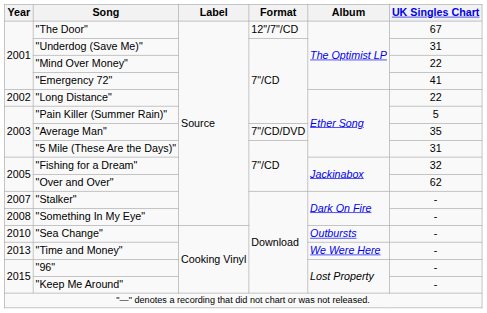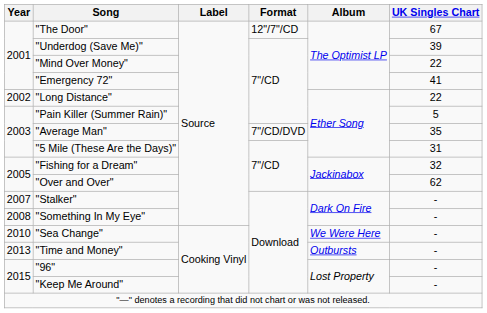 <table class="wikitable plainrowheaders">
 <tr>
 <th>Year</th>
 <th>Song</th>
 <th>Label</th>
 <th>Format</th>
 <th>Album</th>
 <th><a href='#'>UK Singles Chart</a><br></th>
 </tr>
 <tr>
 <td rowspan="4">2001</td>
 <td>"The Door"</td>
 <td rowspan="12">Source</td>
 <td>12"/7"/CD</td>
 <td rowspan="4"><em><a href='#'>The Optimist LP</a></em></td>
 <td style="text-align:center;">67</td>
 </tr>
 <tr>
 <td>"Underdog (Save Me)"</td>
 <td rowspan="5">7"/CD</td>
-<td style="text-align:center;">31</td>
+<td style="text-align:center;">39</td>
 </tr>
 <tr>
 <td>"Mind Over Money"</td>
 <td style="text-align:center;">22</td>
 </tr>
 <tr>
 <td>"Emergency 72"</td>
 <td style="text-align:center;">41</td>
 </tr>
 <tr>
 <td>2002</td>
 <td>"Long Distance"</td>
 <td rowspan="4"><em><a href='#'>Ether Song</a></em></td>
 <td style="text-align:center;">22</td>
 </tr>
 <tr>
 <td rowspan="3">2003</td>
 <td>"Pain Killer (Summer Rain)"</td>
 <td style="text-align:center;">5</td>
 </tr>
 <tr>
 <td>"Average Man"</td>
 <td>7"/CD/DVD</td>
 <td style="text-align:center;">35</td>
 </tr>
 <tr>
 <td>"5 Mile (These Are the Days)"</td>
 <td rowspan="3">7"/CD</td>
 <td style="text-align:center;">31</td>
 </tr>
 <tr>
 <td rowspan="2">2005</td>
 <td>"Fishing for a Dream"</td>
 <td rowspan="2"><em><a href='#'>Jackinabox</a></em></td>
 <td style="text-align:center;">32</td>
 </tr>
 <tr>
 <td>"Over and Over"</td>
 <td style="text-align:center;">62</td>
 </tr>
 <tr>
 <td>2007</td>
 <td>"Stalker"</td>
 <td rowspan="6">Download</td>
 <td rowspan="2"><em><a href='#'>Dark On Fire</a></em></td>
 <td style="text-align:center;">-</td>
 </tr>
 <tr>
 <td>2008</td>
 <td>"Something In My Eye"</td>
 <td style="text-align:center;">-</td>
 </tr>
 <tr>
 <td>2010</td>
 <td>"Sea Change"</td>
 <td rowspan="4">Cooking Vinyl</td>
-<td><em><a href='#'>Outbursts</a></em></td>
+<td><em><a href='#'>We Were Here</a></em></td>
 <td style="text-align:center;">-</td>
 </tr>
 <tr>
 <td>2013</td>
 <td>"Time and Money"</td>
-<td><em><a href='#'>We Were Here</a></em></td>
+<td><em><a href='#'>Outbursts</a></em></td>
 <td style="text-align:center;">-</td>
 </tr>
 <tr>
 <td rowspan="2">2015</td>
 <td>"96"</td>
 <td rowspan="2"><em>Lost Property</em></td>
 <td style="text-align:center;">-</td>
 </tr>
 <tr>
 <td>"Keep Me Around"</td>
 <td style="text-align:center;">-</td>
 </tr>
 <tr>
 <td colspan="6" style="font-size:85%; text-align:center">"—" denotes a recording that did not chart or was not released.</td>
 </tr>
 </table>
